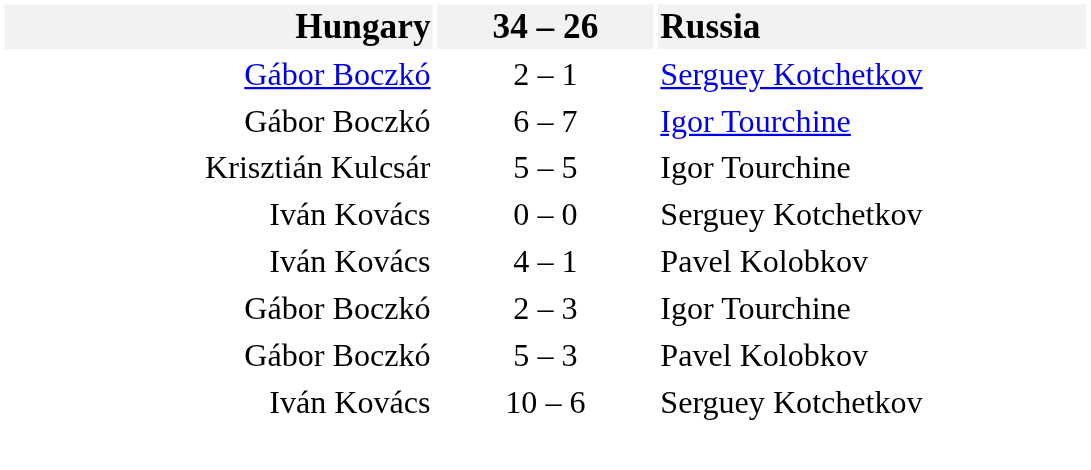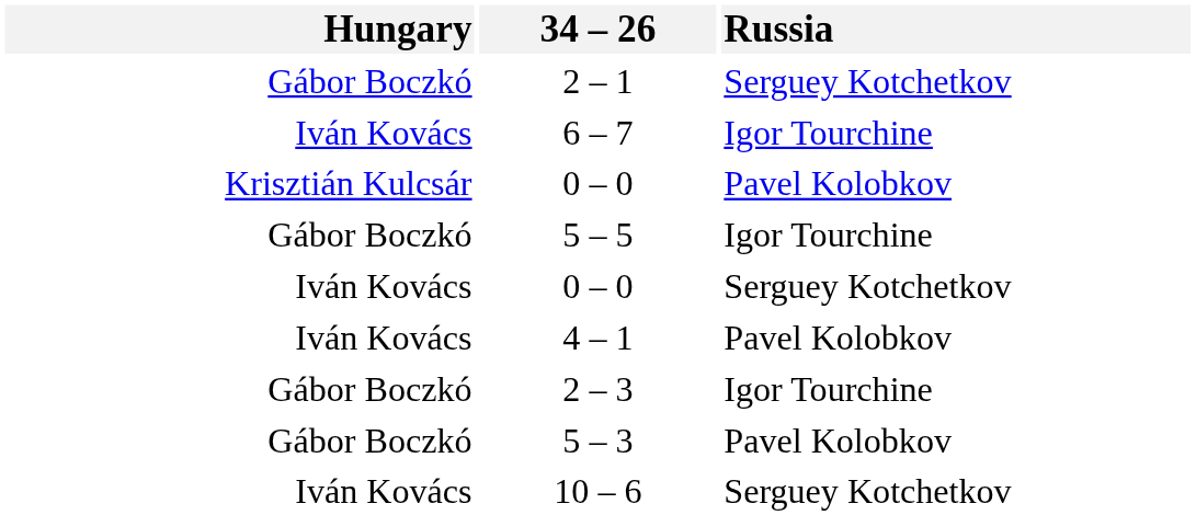 <table style="font-size:90%">
 <tr style="font-size:110%; background:#f2f2f2">
 <td style="width:12em" align=right><strong>Hungary</strong> </td>
 <td style="width:6em" align=center><strong>34 – 26</strong></td>
 <td style="width:12em"> <strong>Russia</strong></td>
 </tr>
 <tr>
 <td align=right><a href='#'>Gábor Boczkó</a></td>
 <td align=center>2 – 1</td>
 <td><a href='#'>Serguey Kotchetkov</a></td>
 </tr>
 <tr>
-<td align=right>Gábor Boczkó</td>
+<td align=right><a href='#'>Iván Kovács</a></td>
 <td align=center>6 – 7</td>
 <td><a href='#'>Igor Tourchine</a></td>
 </tr>
 <tr>
-<td align=right>Krisztián Kulcsár</td>
+<td align=right><a href='#'>Krisztián Kulcsár</a></td>
+<td align=center>0 – 0</td>
+<td><a href='#'>Pavel Kolobkov</a></td>
+</tr>
+<tr>
+<td align=right>Gábor Boczkó</td>
 <td align=center>5 – 5</td>
 <td>Igor Tourchine</td>
 </tr>
 <tr>
 <td align=right>Iván Kovács</td>
 <td align=center>0 – 0</td>
 <td>Serguey Kotchetkov</td>
 </tr>
 <tr>
 <td align=right>Iván Kovács</td>
 <td align=center>4 – 1</td>
 <td>Pavel Kolobkov</td>
 </tr>
 <tr>
 <td align=right>Gábor Boczkó</td>
 <td align=center>2 – 3</td>
 <td>Igor Tourchine</td>
 </tr>
 <tr>
 <td align=right>Gábor Boczkó</td>
 <td align=center>5 – 3</td>
 <td>Pavel Kolobkov</td>
 </tr>
 <tr>
 <td align=right>Iván Kovács</td>
 <td align=center>10 – 6</td>
 <td>Serguey Kotchetkov</td>
 </tr>
 </table>
